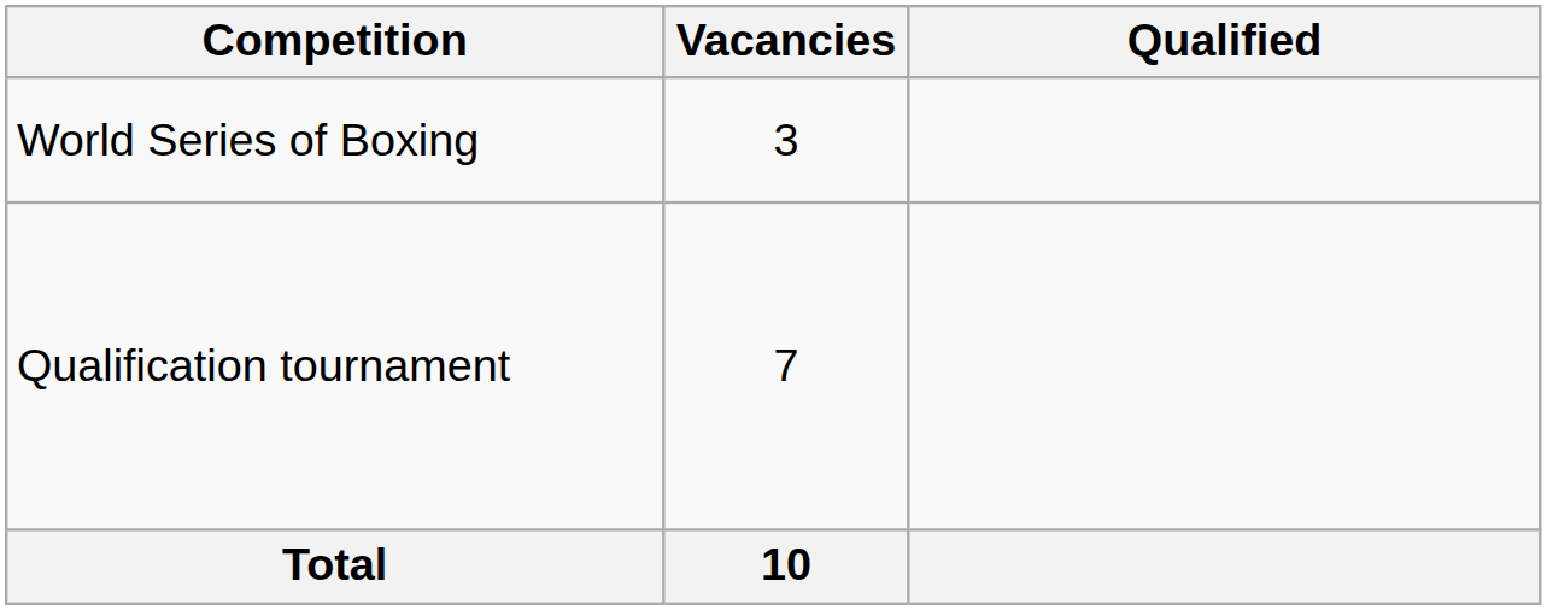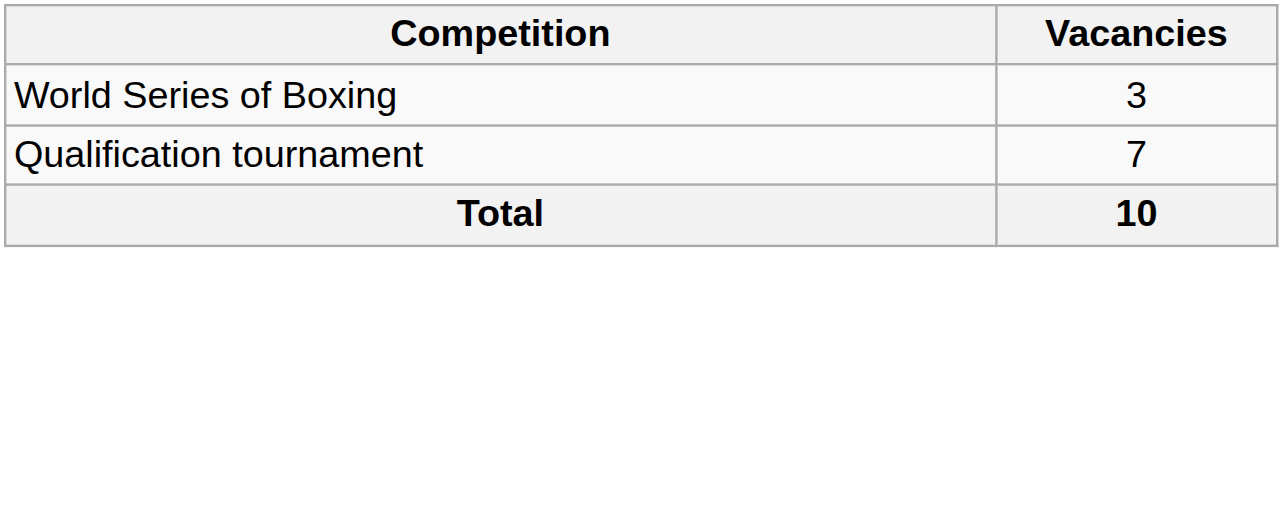 <table class = "wikitable" width=540>
 <tr>
 <th width=300>Competition</th>
 <th width=80>Vacancies</th>
-<th width=300>Qualified</th>
 </tr>
 <tr>
 <td>World Series of Boxing</td>
 <td align="center">3</td>
-<td><br><br></td>
 </tr>
 <tr>
 <td>Qualification tournament</td>
 <td align="center">7</td>
-<td><br><br><br><br><br><br></td>
 </tr>
 <tr>
 <th>Total</th>
 <th>10</th>
-<th></th>
 </tr>
 </table>
